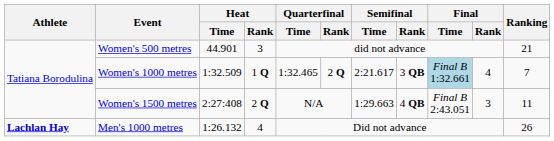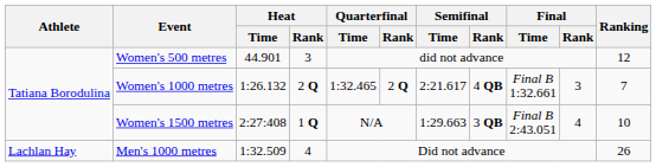 <table class="wikitable">
 <tr>
 <th rowspan="2">Athlete</th>
 <th rowspan="2">Event</th>
 <th colspan="2">Heat</th>
 <th colspan="2">Quarterfinal</th>
 <th colspan="2">Semifinal</th>
 <th colspan="2">Final</th>
 <th rowspan="2">Ranking</th>
 </tr>
 <tr>
 <th>Time</th>
 <th>Rank</th>
 <th>Time</th>
 <th>Rank</th>
 <th>Time</th>
 <th>Rank</th>
 <th>Time</th>
 <th>Rank</th>
 </tr>
 <tr>
 <td rowspan="3"><a href='#'>Tatiana Borodulina</a></td>
 <td><a href='#'>Women's 500 metres</a></td>
 <td align="center">44.901</td>
 <td align="center">3</td>
 <td align=center colspan=6>did not advance</td>
-<td align="center">21</td>
+<td align="center">12</td>
 </tr>
 <tr>
 <td><a href='#'>Women's 1000 metres</a></td>
-<td align="center">1:32.509</td>
-<td align="center">1 <strong>Q</strong></td>
+<td align="center">1:26.132</td>
+<td align="center">2 <strong>Q</strong></td>
 <td align="center">1:32.465</td>
 <td align="center">2 <strong>Q</strong></td>
 <td align="center">2:21.617</td>
-<td align="center">3 <strong>QB</strong></td>
-<td align="center" style="background: lightblue;"><em>Final B</em><br>1:32.661</td>
-<td align="center">4</td>
+<td align="center">4 <strong>QB</strong></td>
+<td align="center"><em>Final B</em><br>1:32.661</td>
+<td align="center">3</td>
 <td align="center">7</td>
 </tr>
 <tr>
 <td><a href='#'>Women's 1500 metres</a></td>
 <td align="center">2:27:408</td>
-<td align="center">2 <strong>Q</strong></td>
+<td align="center">1 <strong>Q</strong></td>
 <td colspan=2 align=center>N/A</td>
 <td align="center">1:29.663</td>
-<td align="center">4 <strong>QB</strong></td>
+<td align="center">3 <strong>QB</strong></td>
 <td align="center"><em>Final B</em><br>2:43.051</td>
-<td align="center">3</td>
-<td align="center">11</td>
+<td align="center">4</td>
+<td align="center">10</td>
 </tr>
 <tr>
-<td><strong><a href='#'>Lachlan Hay</a></strong></td>
+<td><a href='#'>Lachlan Hay</a></td>
 <td><a href='#'>Men's 1000 metres</a></td>
-<td align="center">1:26.132</td>
+<td align="center">1:32.509</td>
 <td align="center">4</td>
 <td align=center colspan=6>Did not advance</td>
 <td align="center">26</td>
 </tr>
 </table>
